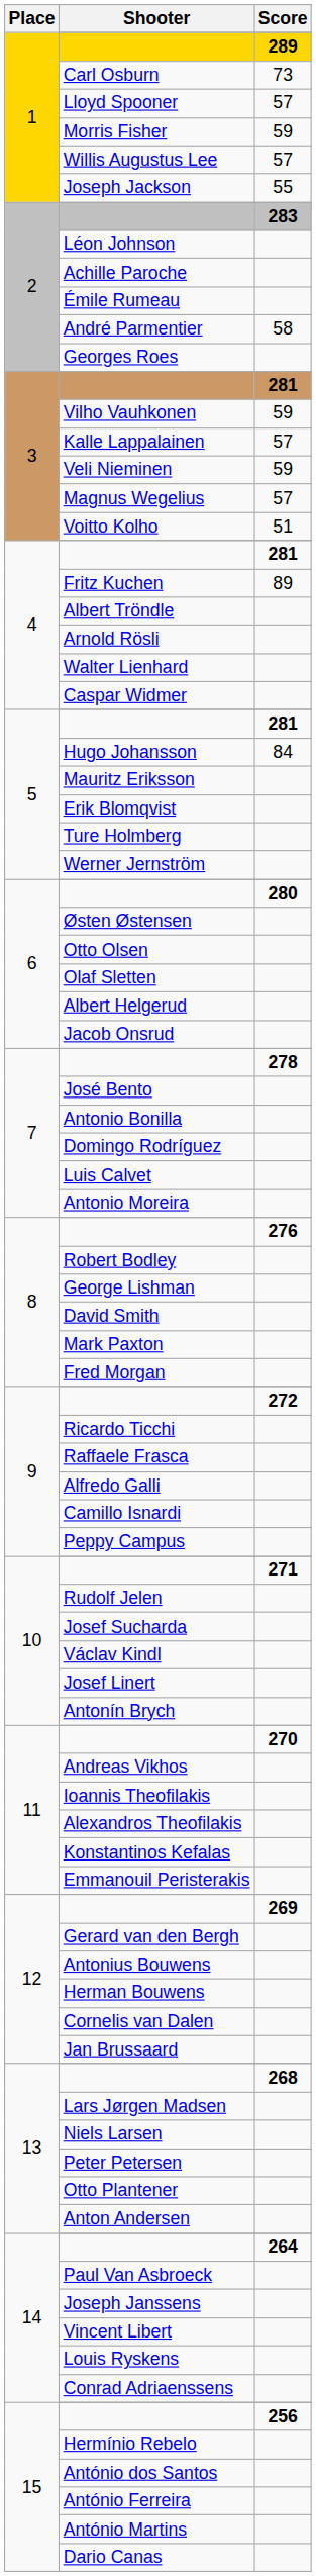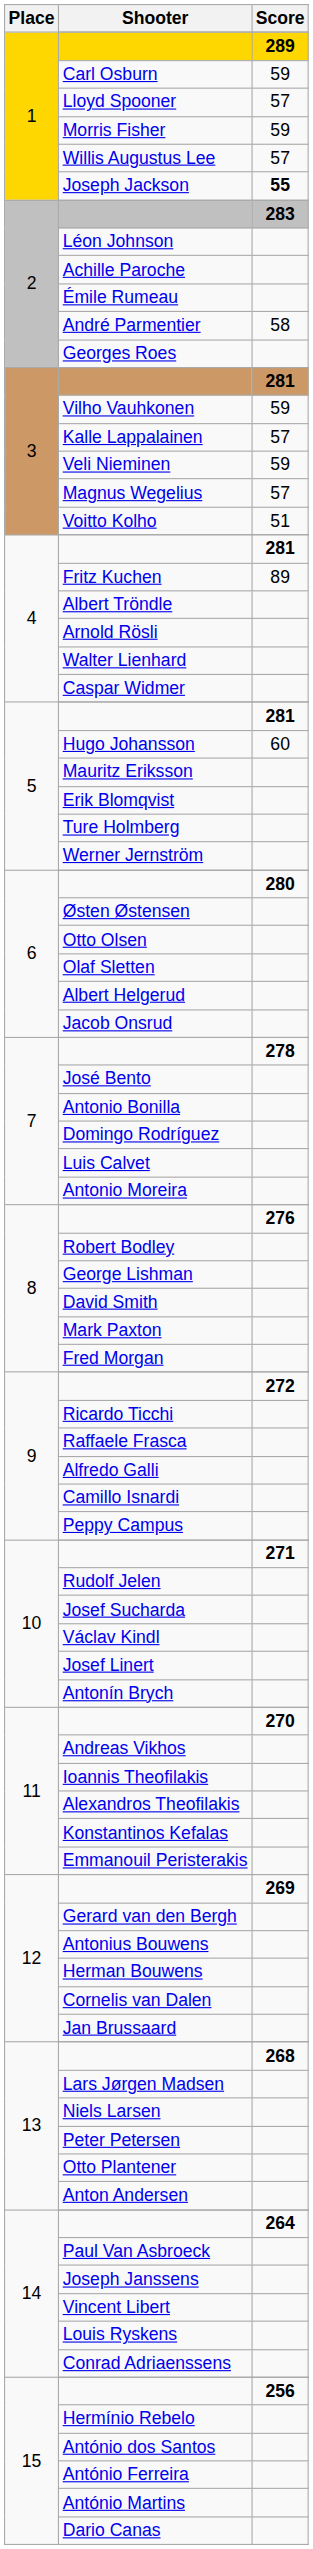 <table class=wikitable style="text-align:center">
 <tr>
 <th>Place</th>
 <th>Shooter</th>
 <th>Score</th>
 </tr>
 <tr>
 <td rowspan=7 align=center bgcolor=gold>1</td>
 </tr>
 <tr>
 <td align=left bgcolor=gold></td>
 <td bgcolor=gold><strong>289</strong></td>
 </tr>
 <tr>
 <td align=left><a href='#'>Carl Osburn</a></td>
-<td>73</td>
+<td>59</td>
 </tr>
 <tr>
 <td align=left><a href='#'>Lloyd Spooner</a></td>
 <td>57</td>
 </tr>
 <tr>
 <td align=left><a href='#'>Morris Fisher</a></td>
 <td>59</td>
 </tr>
 <tr>
 <td align=left><a href='#'>Willis Augustus Lee</a></td>
 <td>57</td>
 </tr>
 <tr>
 <td align=left><a href='#'>Joseph Jackson</a></td>
-<td>55</td>
+<td><strong>55</strong></td>
 </tr>
 <tr>
 <td rowspan=7 align=center bgcolor=silver>2</td>
 </tr>
 <tr>
 <td align=left bgcolor=silver></td>
 <td bgcolor=silver><strong>283</strong></td>
 </tr>
 <tr>
 <td align=left><a href='#'>Léon Johnson</a></td>
 <td></td>
 </tr>
 <tr>
 <td align=left><a href='#'>Achille Paroche</a></td>
 <td></td>
 </tr>
 <tr>
 <td align=left><a href='#'>Émile Rumeau</a></td>
 <td></td>
 </tr>
 <tr>
 <td align=left><a href='#'>André Parmentier</a></td>
 <td>58</td>
 </tr>
 <tr>
 <td align=left><a href='#'>Georges Roes</a></td>
 <td></td>
 </tr>
 <tr>
 <td rowspan=7 align=center bgcolor=cc9966>3</td>
 </tr>
 <tr>
 <td align=left bgcolor=cc9966></td>
 <td bgcolor=cc9966><strong>281</strong></td>
 </tr>
 <tr>
 <td align=left><a href='#'>Vilho Vauhkonen</a></td>
 <td>59</td>
 </tr>
 <tr>
 <td align=left><a href='#'>Kalle Lappalainen</a></td>
 <td>57</td>
 </tr>
 <tr>
 <td align=left><a href='#'>Veli Nieminen</a></td>
 <td>59</td>
 </tr>
 <tr>
 <td align=left><a href='#'>Magnus Wegelius</a></td>
 <td>57</td>
 </tr>
 <tr>
 <td align=left><a href='#'>Voitto Kolho</a></td>
 <td>51</td>
 </tr>
 <tr>
 <td rowspan=7>4</td>
 </tr>
 <tr>
 <td align=left></td>
 <td><strong>281</strong></td>
 </tr>
 <tr>
 <td align=left><a href='#'>Fritz Kuchen</a></td>
 <td>89</td>
 </tr>
 <tr>
 <td align=left><a href='#'>Albert Tröndle</a></td>
 <td></td>
 </tr>
 <tr>
 <td align=left><a href='#'>Arnold Rösli</a></td>
 <td></td>
 </tr>
 <tr>
 <td align=left><a href='#'>Walter Lienhard</a></td>
 <td></td>
 </tr>
 <tr>
 <td align=left><a href='#'>Caspar Widmer</a></td>
 <td></td>
 </tr>
 <tr>
 <td rowspan=7>5</td>
 </tr>
 <tr>
 <td align=left></td>
 <td><strong>281</strong></td>
 </tr>
 <tr>
 <td align=left><a href='#'>Hugo Johansson</a></td>
-<td>84</td>
+<td>60</td>
 </tr>
 <tr>
 <td align=left><a href='#'>Mauritz Eriksson</a></td>
 <td></td>
 </tr>
 <tr>
 <td align=left><a href='#'>Erik Blomqvist</a></td>
 <td></td>
 </tr>
 <tr>
 <td align=left><a href='#'>Ture Holmberg</a></td>
 <td></td>
 </tr>
 <tr>
 <td align=left><a href='#'>Werner Jernström</a></td>
 <td></td>
 </tr>
 <tr>
 <td rowspan=7>6</td>
 </tr>
 <tr>
 <td align=left></td>
 <td><strong>280</strong></td>
 </tr>
 <tr>
 <td align=left><a href='#'>Østen Østensen</a></td>
 <td></td>
 </tr>
 <tr>
 <td align=left><a href='#'>Otto Olsen</a></td>
 <td></td>
 </tr>
 <tr>
 <td align=left><a href='#'>Olaf Sletten</a></td>
 <td></td>
 </tr>
 <tr>
 <td align=left><a href='#'>Albert Helgerud</a></td>
 <td></td>
 </tr>
 <tr>
 <td align=left><a href='#'>Jacob Onsrud</a></td>
 <td></td>
 </tr>
 <tr>
 <td rowspan=7>7</td>
 </tr>
 <tr>
 <td align=left></td>
 <td><strong>278</strong></td>
 </tr>
 <tr>
 <td align=left><a href='#'>José Bento</a></td>
 <td></td>
 </tr>
 <tr>
 <td align=left><a href='#'>Antonio Bonilla</a></td>
 <td></td>
 </tr>
 <tr>
 <td align=left><a href='#'>Domingo Rodríguez</a></td>
 <td></td>
 </tr>
 <tr>
 <td align=left><a href='#'>Luis Calvet</a></td>
 <td></td>
 </tr>
 <tr>
 <td align=left><a href='#'>Antonio Moreira</a></td>
 <td></td>
 </tr>
 <tr>
 <td rowspan=7>8</td>
 </tr>
 <tr>
 <td align=left></td>
 <td><strong>276</strong></td>
 </tr>
 <tr>
 <td align=left><a href='#'>Robert Bodley</a></td>
 <td></td>
 </tr>
 <tr>
 <td align=left><a href='#'>George Lishman</a></td>
 <td></td>
 </tr>
 <tr>
 <td align=left><a href='#'>David Smith</a></td>
 <td></td>
 </tr>
 <tr>
 <td align=left><a href='#'>Mark Paxton</a></td>
 <td></td>
 </tr>
 <tr>
 <td align=left><a href='#'>Fred Morgan</a></td>
 <td></td>
 </tr>
 <tr>
 <td rowspan=7>9</td>
 </tr>
 <tr>
 <td align=left></td>
 <td><strong>272</strong></td>
 </tr>
 <tr>
 <td align=left><a href='#'>Ricardo Ticchi</a></td>
 <td></td>
 </tr>
 <tr>
 <td align=left><a href='#'>Raffaele Frasca</a></td>
 <td></td>
 </tr>
 <tr>
 <td align=left><a href='#'>Alfredo Galli</a></td>
 <td></td>
 </tr>
 <tr>
 <td align=left><a href='#'>Camillo Isnardi</a></td>
 <td></td>
 </tr>
 <tr>
 <td align=left><a href='#'>Peppy Campus</a></td>
 <td></td>
 </tr>
 <tr>
 <td rowspan=7>10</td>
 </tr>
 <tr>
 <td align=left></td>
 <td><strong>271</strong></td>
 </tr>
 <tr>
 <td align=left><a href='#'>Rudolf Jelen</a></td>
 <td></td>
 </tr>
 <tr>
 <td align=left><a href='#'>Josef Sucharda</a></td>
 <td></td>
 </tr>
 <tr>
 <td align=left><a href='#'>Václav Kindl</a></td>
 <td></td>
 </tr>
 <tr>
 <td align=left><a href='#'>Josef Linert</a></td>
 <td></td>
 </tr>
 <tr>
 <td align=left><a href='#'>Antonín Brych</a></td>
 <td></td>
 </tr>
 <tr>
 <td rowspan=7>11</td>
 </tr>
 <tr>
 <td align=left></td>
 <td><strong>270</strong></td>
 </tr>
 <tr>
 <td align=left><a href='#'>Andreas Vikhos</a></td>
 <td></td>
 </tr>
 <tr>
 <td align=left><a href='#'>Ioannis Theofilakis</a></td>
 <td></td>
 </tr>
 <tr>
 <td align=left><a href='#'>Alexandros Theofilakis</a></td>
 <td></td>
 </tr>
 <tr>
 <td align=left><a href='#'>Konstantinos Kefalas</a></td>
 <td></td>
 </tr>
 <tr>
 <td align=left><a href='#'>Emmanouil Peristerakis</a></td>
 <td></td>
 </tr>
 <tr>
 <td rowspan=7>12</td>
 </tr>
 <tr>
 <td align=left></td>
 <td><strong>269</strong></td>
 </tr>
 <tr>
 <td align=left><a href='#'>Gerard van den Bergh</a></td>
 <td></td>
 </tr>
 <tr>
 <td align=left><a href='#'>Antonius Bouwens</a></td>
 <td></td>
 </tr>
 <tr>
 <td align=left><a href='#'>Herman Bouwens</a></td>
 <td></td>
 </tr>
 <tr>
 <td align=left><a href='#'>Cornelis van Dalen</a></td>
 <td></td>
 </tr>
 <tr>
 <td align=left><a href='#'>Jan Brussaard</a></td>
 <td></td>
 </tr>
 <tr>
 <td rowspan=7>13</td>
 </tr>
 <tr>
 <td align=left></td>
 <td><strong>268</strong></td>
 </tr>
 <tr>
 <td align=left><a href='#'>Lars Jørgen Madsen</a></td>
 <td></td>
 </tr>
 <tr>
 <td align=left><a href='#'>Niels Larsen</a></td>
 <td></td>
 </tr>
 <tr>
 <td align=left><a href='#'>Peter Petersen</a></td>
 <td></td>
 </tr>
 <tr>
 <td align=left><a href='#'>Otto Plantener</a></td>
 <td></td>
 </tr>
 <tr>
 <td align=left><a href='#'>Anton Andersen</a></td>
 <td></td>
 </tr>
 <tr>
 <td rowspan=7>14</td>
 </tr>
 <tr>
 <td align=left></td>
 <td><strong>264</strong></td>
 </tr>
 <tr>
 <td align=left><a href='#'>Paul Van Asbroeck</a></td>
 <td></td>
 </tr>
 <tr>
 <td align=left><a href='#'>Joseph Janssens</a></td>
 <td></td>
 </tr>
 <tr>
 <td align=left><a href='#'>Vincent Libert</a></td>
 <td></td>
 </tr>
 <tr>
 <td align=left><a href='#'>Louis Ryskens</a></td>
 <td></td>
 </tr>
 <tr>
 <td align=left><a href='#'>Conrad Adriaenssens</a></td>
 <td></td>
 </tr>
 <tr>
 <td rowspan=7>15</td>
 </tr>
 <tr>
 <td align=left></td>
 <td><strong>256</strong></td>
 </tr>
 <tr>
 <td align=left><a href='#'>Hermínio Rebelo</a></td>
 <td></td>
 </tr>
 <tr>
 <td align=left><a href='#'>António dos Santos</a></td>
 <td></td>
 </tr>
 <tr>
 <td align=left><a href='#'>António Ferreira</a></td>
 <td></td>
 </tr>
 <tr>
 <td align=left><a href='#'>António Martins</a></td>
 <td></td>
 </tr>
 <tr>
 <td align=left><a href='#'>Dario Canas</a></td>
 <td></td>
 </tr>
 </table>
